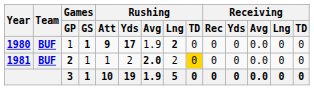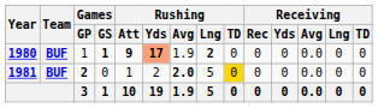 <table class="wikitable" style="text-align:center;">
 <tr>
 <th rowspan="2">Year</th>
 <th rowspan="2">Team</th>
 <th colspan="2">Games</th>
 <th colspan="5">Rushing</th>
 <th colspan="5">Receiving</th>
 </tr>
 <tr>
 <th>GP</th>
 <th>GS</th>
 <th>Att</th>
 <th>Yds</th>
 <th>Avg</th>
 <th>Lng</th>
 <th>TD</th>
 <th>Rec</th>
 <th>Yds</th>
 <th>Avg</th>
 <th>Lng</th>
 <th>TD</th>
 </tr>
 <tr>
 <th><a href='#'>1980</a></th>
 <th><a href='#'>BUF</a></th>
 <td>1</td>
 <td><strong>1</strong></td>
 <td><strong>9</strong></td>
-<td><strong>17</strong></td>
+<td style="background: lightsalmon;"><strong>17</strong></td>
 <td>1.9</td>
 <td><strong>2</strong></td>
 <td>0</td>
 <td>0</td>
 <td>0</td>
 <td>0.0</td>
 <td>0</td>
 <td>0</td>
 </tr>
 <tr>
 <th><a href='#'>1981</a></th>
 <th><a href='#'>BUF</a></th>
 <td><strong>2</strong></td>
-<td>1</td>
+<td>0</td>
 <td>1</td>
 <td>2</td>
 <td><strong>2.0</strong></td>
-<td>2</td>
+<td>5</td>
 <td style="background: gold;">0</td>
 <td>0</td>
 <td>0</td>
 <td>0.0</td>
 <td>0</td>
 <td>0</td>
 </tr>
 <tr>
 <th colspan="2"></th>
 <th>3</th>
 <th>1</th>
 <th>10</th>
 <th>19</th>
 <th>1.9</th>
 <th>5</th>
 <th>0</th>
 <th>0</th>
 <th>0</th>
 <th>0.0</th>
 <th>0</th>
 <th>0</th>
 </tr>
 </table>
